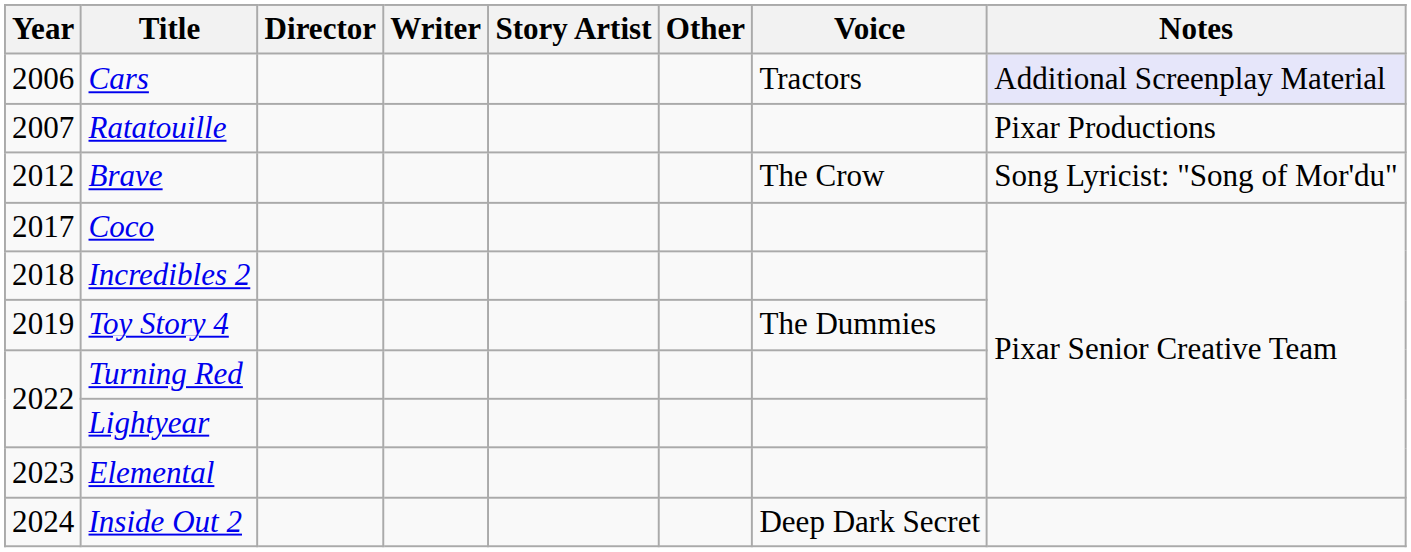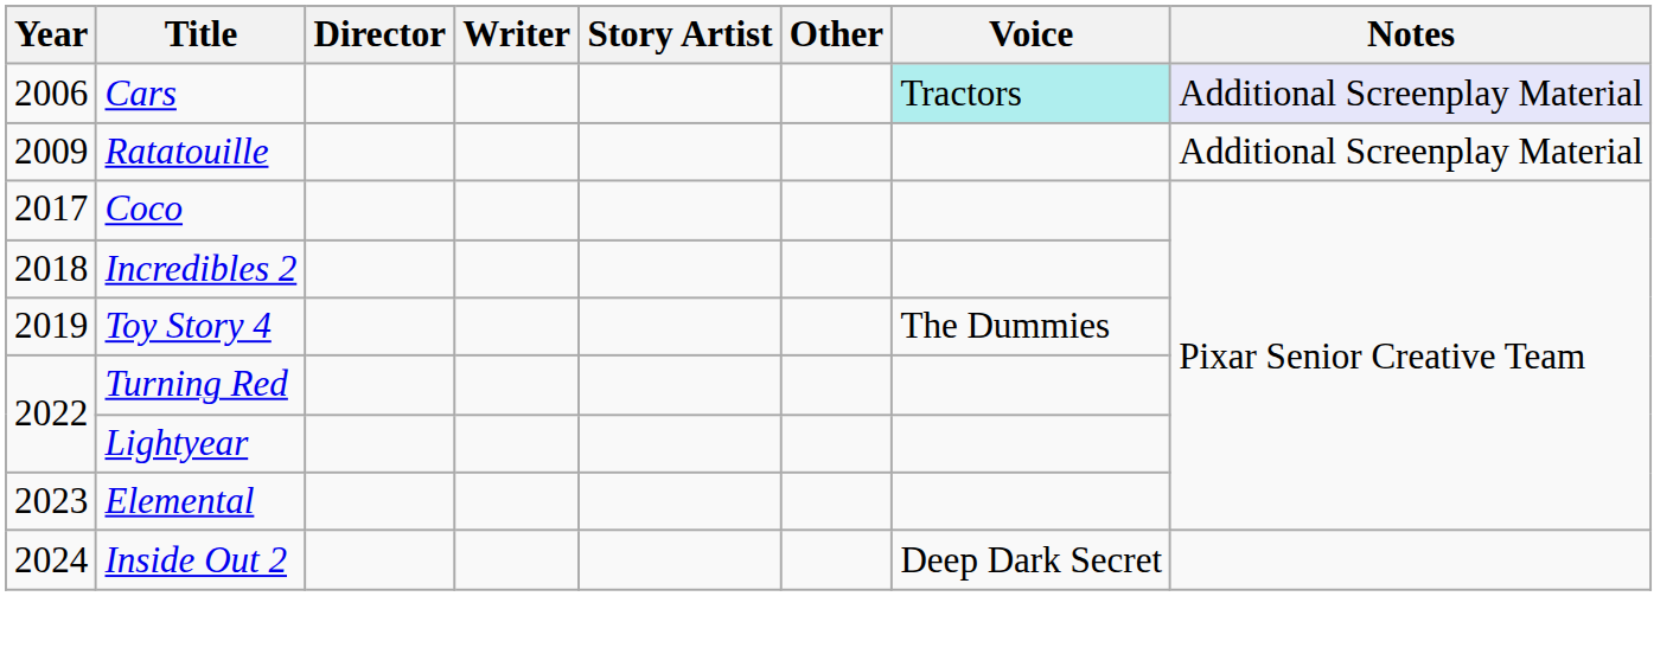 <table class="wikitable">
 <tr>
 <th>Year</th>
 <th>Title</th>
 <th>Director</th>
 <th>Writer</th>
 <th>Story Artist</th>
 <th>Other</th>
 <th>Voice</th>
 <th>Notes</th>
 </tr>
 <tr>
 <td>2006</td>
 <td><em><a href='#'>Cars</a></em></td>
 <td></td>
 <td></td>
 <td></td>
 <td></td>
-<td>Tractors</td>
+<td style="background: paleturquoise;">Tractors</td>
 <td style="background: lavender;">Additional Screenplay Material</td>
 </tr>
 <tr>
-<td>2007</td>
+<td>2009</td>
 <td><em><a href='#'>Ratatouille</a></em></td>
 <td></td>
 <td></td>
 <td></td>
 <td></td>
 <td></td>
-<td>Pixar Productions</td>
-</tr>
-<tr>
-<td>2012</td>
-<td><em><a href='#'>Brave</a></em></td>
-<td></td>
-<td></td>
-<td></td>
-<td></td>
-<td>The Crow</td>
-<td>Song Lyricist: "Song of Mor'du"</td>
+<td>Additional Screenplay Material</td>
 </tr>
 <tr>
 <td>2017</td>
 <td><em><a href='#'>Coco</a></em></td>
 <td></td>
 <td></td>
 <td></td>
 <td></td>
 <td></td>
 <td rowspan=6>Pixar Senior Creative Team</td>
 </tr>
 <tr>
 <td>2018</td>
 <td><em><a href='#'>Incredibles 2</a></em></td>
 <td></td>
 <td></td>
 <td></td>
 <td></td>
 <td></td>
 </tr>
 <tr>
 <td>2019</td>
 <td><em><a href='#'>Toy Story 4</a></em></td>
 <td></td>
 <td></td>
 <td></td>
 <td></td>
 <td>The Dummies</td>
 </tr>
 <tr>
 <td rowspan=2>2022</td>
 <td><em><a href='#'>Turning Red</a></em></td>
 <td></td>
 <td></td>
 <td></td>
 <td></td>
 <td></td>
 </tr>
 <tr>
 <td><em><a href='#'>Lightyear</a></em></td>
 <td></td>
 <td></td>
 <td></td>
 <td></td>
 <td></td>
 </tr>
 <tr>
 <td>2023</td>
 <td><em><a href='#'>Elemental</a></em></td>
 <td></td>
 <td></td>
 <td></td>
 <td></td>
 <td></td>
 </tr>
 <tr>
 <td>2024</td>
 <td><em><a href='#'>Inside Out 2</a></em></td>
 <td></td>
 <td></td>
 <td></td>
 <td></td>
 <td>Deep Dark Secret</td>
 <td></td>
 </tr>
 </table>
